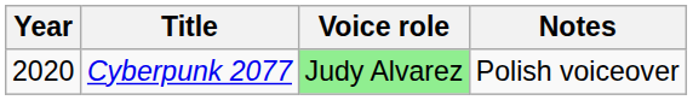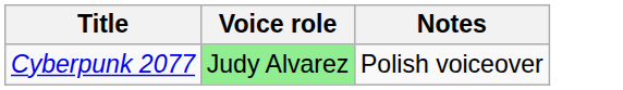 <table class="wikitable sortable">
 <tr>
-<th>Year</th>
 <th>Title</th>
 <th>Voice role</th>
 <th class="unsortable">Notes</th>
 </tr>
 <tr>
-<td>2020</td>
 <td><em><a href='#'>Cyberpunk 2077</a></em></td>
 <td style="background: lightgreen;">Judy Alvarez</td>
 <td>Polish voiceover</td>
 </tr>
 </table>
